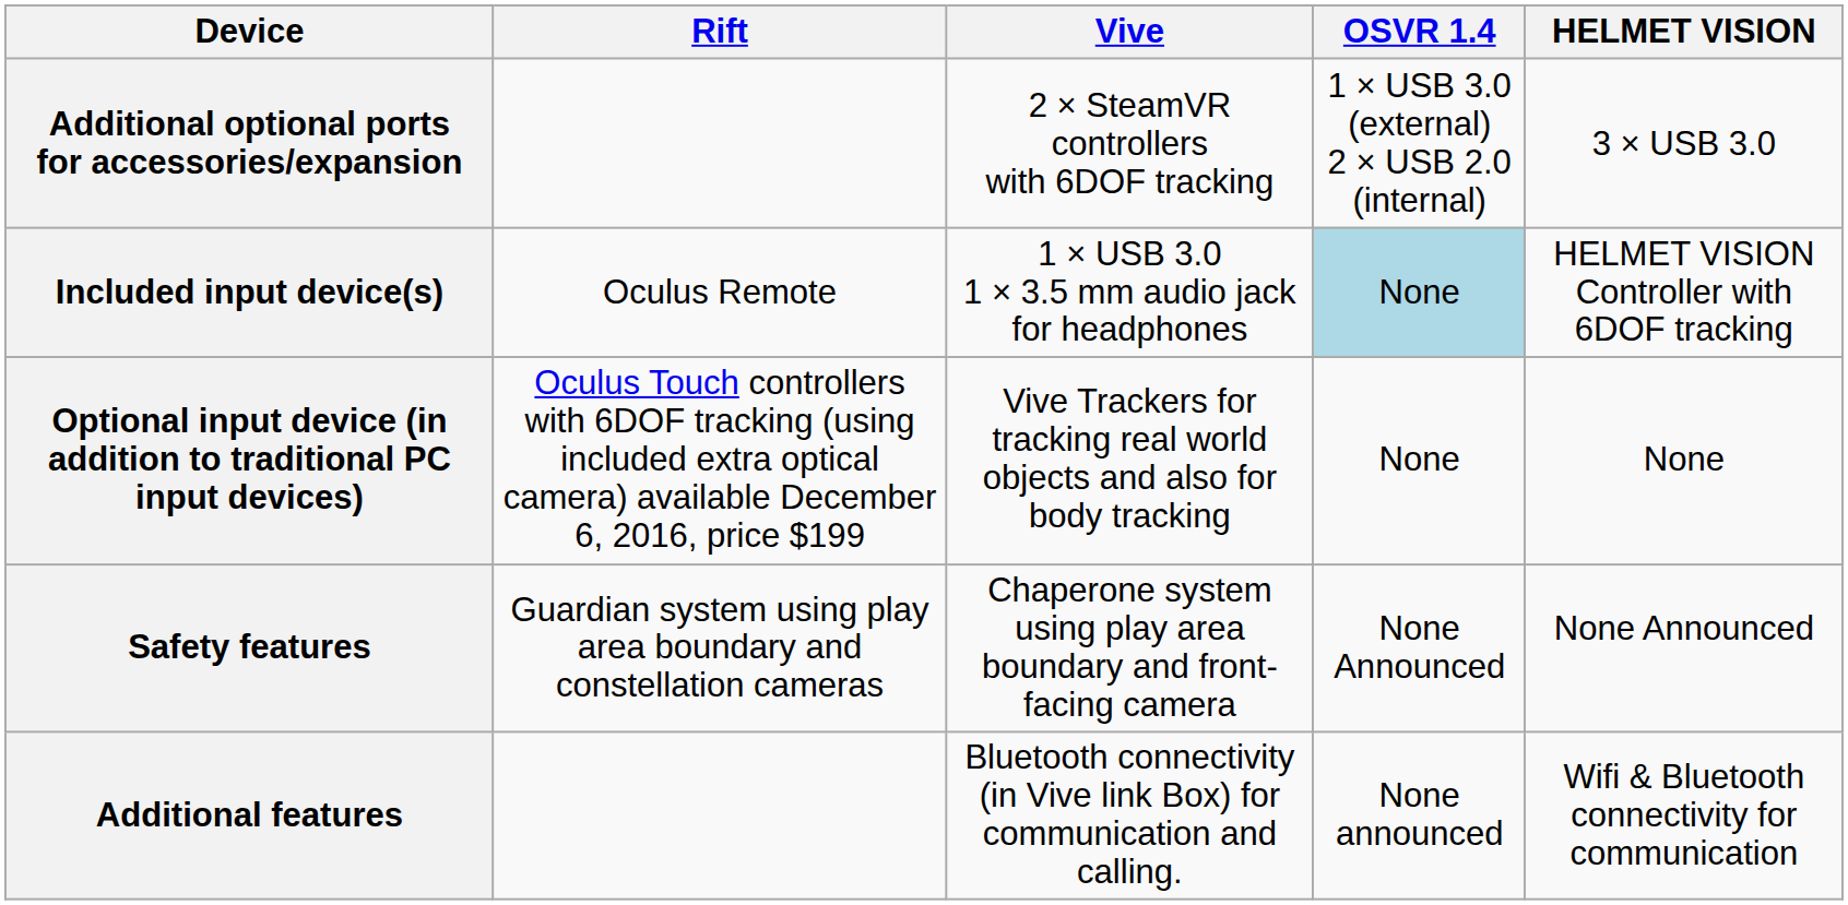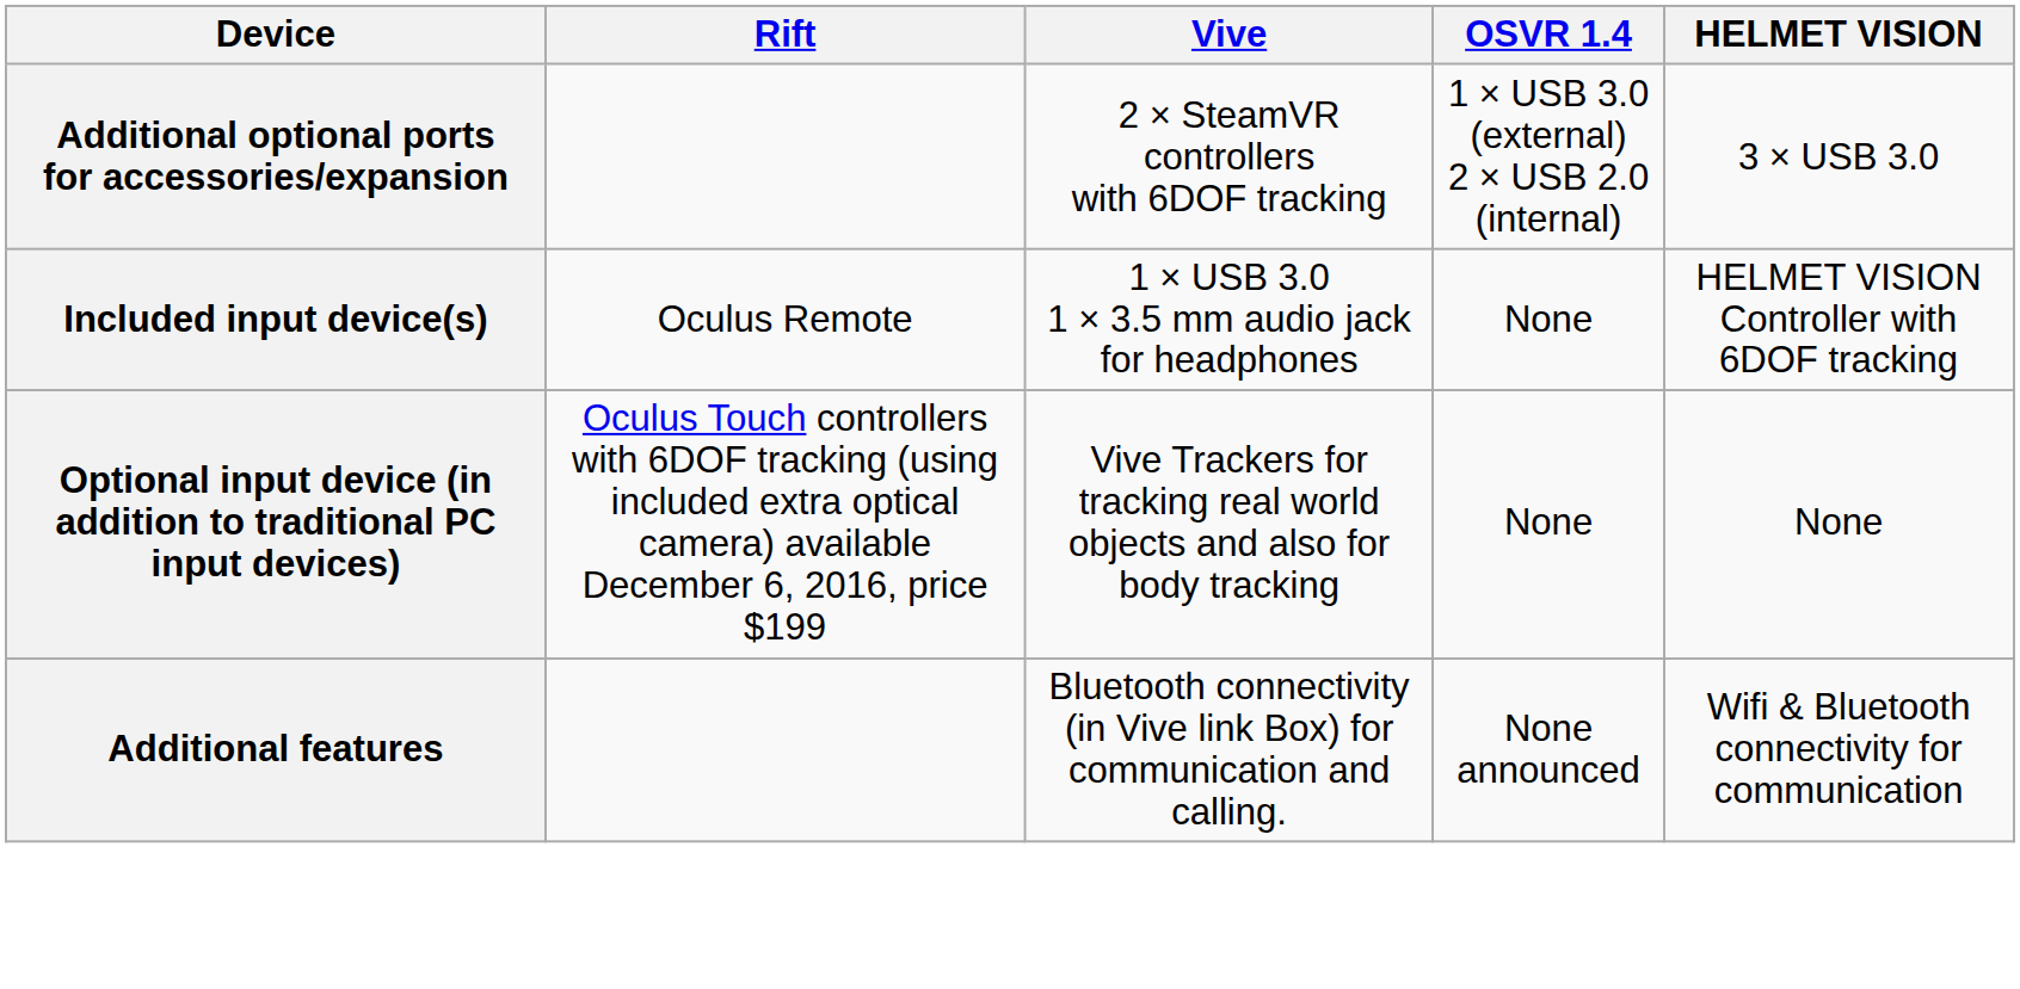 <table class="wikitable" style="text-align: center">
 <tr>
 <th>Device</th>
 <th><a href='#'>Rift</a></th>
 <th><a href='#'>Vive</a></th>
 <th><a href='#'>OSVR 1.4</a></th>
 <th>HELMET VISION</th>
 </tr>
 <tr>
 <th>Additional optional ports<br>for accessories/expansion</th>
 <td></td>
 <td>2 × SteamVR controllers<br>with 6DOF tracking</td>
 <td>1 × USB 3.0 (external)<br>2 × USB 2.0 (internal)</td>
 <td>3 × USB 3.0</td>
 </tr>
 <tr>
 <th>Included input device(s)</th>
 <td>Oculus Remote</td>
 <td>1 × USB 3.0<br>1 × 3.5 mm audio jack for headphones</td>
-<td style="background: lightblue;">None</td>
+<td>None</td>
 <td>HELMET VISION Controller with 6DOF tracking</td>
 </tr>
 <tr>
 <th>Optional input device (in addition to traditional PC input devices)</th>
 <td><a href='#'>Oculus Touch</a> controllers with 6DOF tracking (using included extra optical camera) available December 6, 2016, price $199</td>
 <td>Vive Trackers for tracking real world objects and also for body tracking</td>
 <td>None</td>
 <td>None</td>
 </tr>
 <tr>
-<th>Safety features</th>
-<td>Guardian system using play area boundary and constellation cameras</td>
-<td>Chaperone system using play area boundary and front-facing camera</td>
-<td>None Announced</td>
-<td>None Announced<br><br></td>
-</tr>
-<tr>
 <th>Additional features</th>
 <td></td>
 <td>Bluetooth connectivity (in Vive link Box) for<br>communication and calling.</td>
 <td>None announced</td>
 <td>Wifi & Bluetooth connectivity for<br>communication</td>
 </tr>
 </table>
